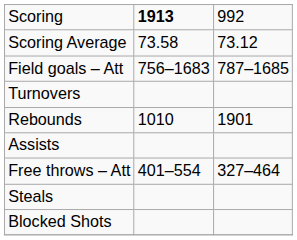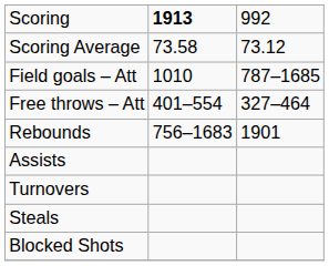 <table class="wikitable">
 <tr>
 </tr>
 <tr>
 <td>Scoring</td>
 <td><strong>1913</strong></td>
 <td>992</td>
 </tr>
 <tr>
 <td>Scoring Average</td>
 <td>73.58</td>
 <td>73.12</td>
 </tr>
 <tr>
 <td>Field goals – Att</td>
-<td>756–1683</td>
+<td>1010</td>
 <td>787–1685</td>
 </tr>
 <tr>
-<td>Turnovers</td>
-<td></td>
-<td></td>
+<td>Free throws – Att</td>
+<td>401–554</td>
+<td>327–464</td>
 </tr>
 <tr>
 <td>Rebounds</td>
-<td>1010</td>
+<td>756–1683</td>
 <td>1901</td>
 </tr>
 <tr>
 <td>Assists</td>
 <td></td>
 <td></td>
 </tr>
 <tr>
-<td>Free throws – Att</td>
-<td>401–554</td>
-<td>327–464</td>
+<td>Turnovers</td>
+<td></td>
+<td></td>
 </tr>
 <tr>
 <td>Steals</td>
 <td></td>
 <td></td>
 </tr>
 <tr>
 <td>Blocked Shots</td>
 <td></td>
 <td></td>
 </tr>
 <tr>
 </tr>
 </table>
